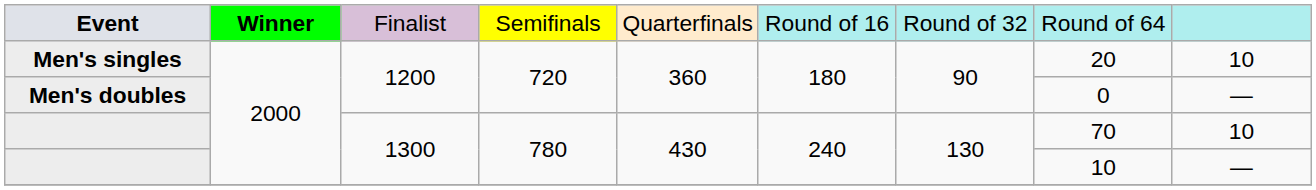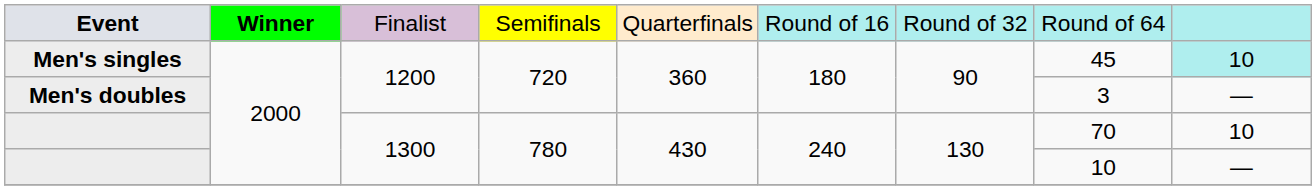 <table class="wikitable" style="font-size:95%;text-align:center">
 <tr>
 <td style="width:130px; background:#dfe2e9;"><strong>Event</strong></td>
 <td style="width:80px; background:lime;"><strong>Winner</strong></td>
 <td style="width:85px; background:thistle;">Finalist</td>
 <td style="width:85px; background:#ff0;">Semifinals</td>
 <td style="width:85px; background:#ffebcd;">Quarterfinals</td>
 <td style="width:85px; background:#afeeee;">Round of 16</td>
 <td style="width:85px; background:#afeeee;">Round of 32</td>
 <td style="width:85px; background:#afeeee;">Round of 64</td>
 <td style="width:85px; background:#afeeee;"></td>
 </tr>
 <tr>
 <th style="background:#ededed;">Men's singles</th>
 <td rowspan="4">2000</td>
 <td rowspan="2">1200</td>
 <td rowspan="2">720</td>
 <td rowspan="2">360</td>
 <td rowspan="2">180</td>
 <td rowspan="2">90</td>
-<td>20</td>
-<td>10</td>
+<td>45</td>
+<td style="background: paleturquoise;">10</td>
 </tr>
 <tr>
 <th style="background:#ededed;">Men's doubles</th>
-<td>0</td>
+<td>3</td>
 <td>—</td>
 </tr>
 <tr>
 <th style="background:#ededed;"></th>
 <td rowspan="2">1300</td>
 <td rowspan="2">780</td>
 <td rowspan="2">430</td>
 <td rowspan="2">240</td>
 <td rowspan="2">130</td>
 <td>70</td>
 <td>10</td>
 </tr>
 <tr>
 <th style="background:#ededed;"></th>
 <td>10</td>
 <td>—</td>
 </tr>
 <tr>
 </tr>
 </table>
